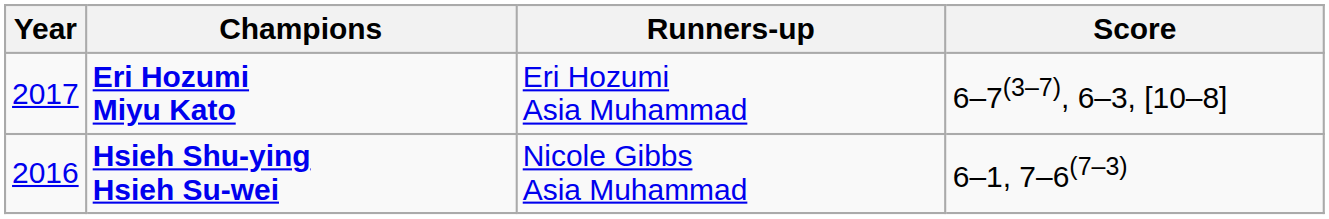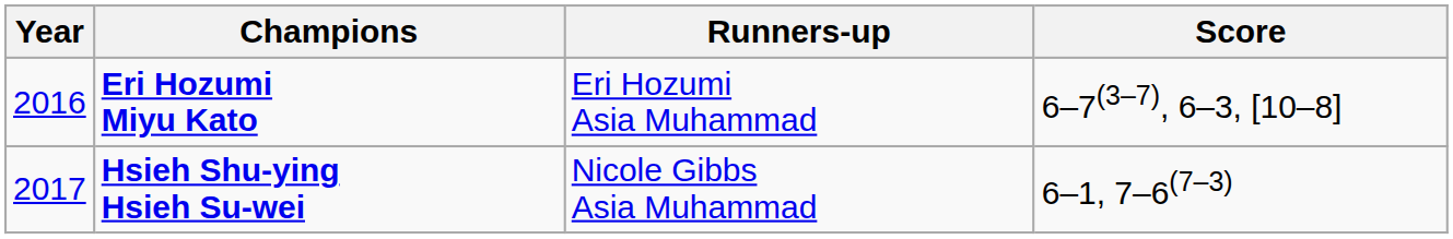 <table class="wikitable" style="font-size:90%">
 <tr>
 <th>Year</th>
 <th width="200">Champions</th>
 <th width="200">Runners-up</th>
 <th width="175">Score</th>
 </tr>
 <tr>
-<td><a href='#'>2017</a></td>
+<td><a href='#'>2016</a></td>
 <td><strong> <a href='#'>Eri Hozumi</a><br> <a href='#'>Miyu Kato</a></strong></td>
 <td> <a href='#'>Eri Hozumi</a><br> <a href='#'>Asia Muhammad</a></td>
 <td>6–7<sup>(3–7)</sup>, 6–3, [10–8]</td>
 </tr>
 <tr>
-<td><a href='#'>2016</a></td>
+<td><a href='#'>2017</a></td>
 <td><strong> <a href='#'>Hsieh Shu-ying</a><br> <a href='#'>Hsieh Su-wei</a></strong></td>
 <td> <a href='#'>Nicole Gibbs</a><br> <a href='#'>Asia Muhammad</a></td>
 <td>6–1, 7–6<sup>(7–3)</sup></td>
 </tr>
 </table>
